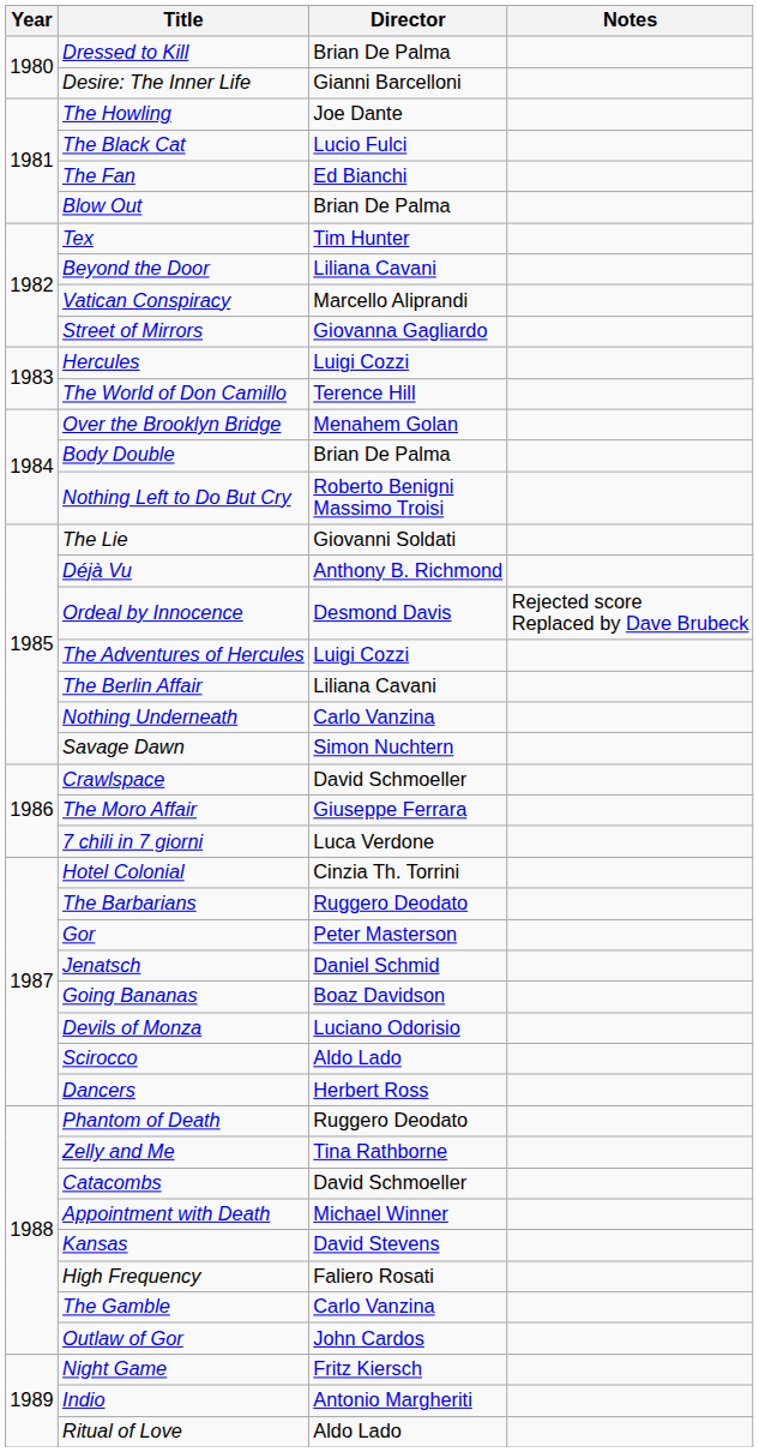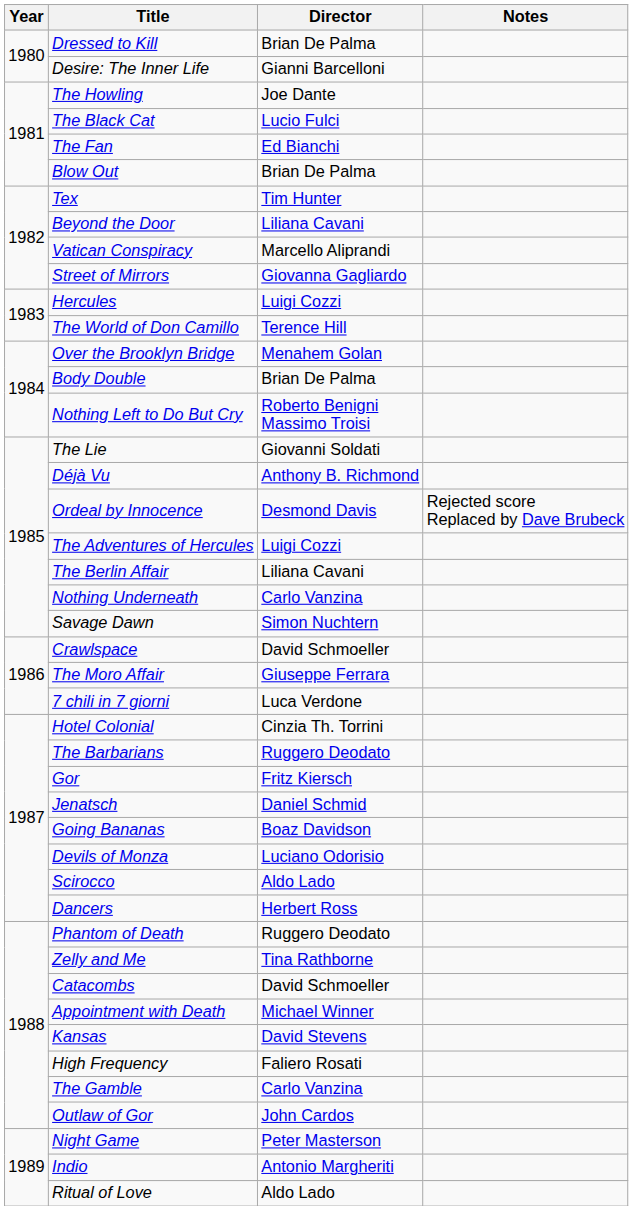 <table class="wikitable sortable">
 <tr>
 <th>Year</th>
 <th>Title</th>
 <th>Director</th>
 <th>Notes</th>
 </tr>
 <tr>
 <td rowspan="2">1980</td>
 <td><em><a href='#'>Dressed to Kill</a></em></td>
 <td>Brian De Palma</td>
 <td></td>
 </tr>
 <tr>
 <td><em>Desire: The Inner Life</em><br></td>
 <td>Gianni Barcelloni</td>
 <td></td>
 </tr>
 <tr>
 <td rowspan="4">1981</td>
 <td><em><a href='#'>The Howling</a></em></td>
 <td>Joe Dante</td>
 <td></td>
 </tr>
 <tr>
 <td><em><a href='#'>The Black Cat</a></em></td>
 <td><a href='#'>Lucio Fulci</a></td>
 <td></td>
 </tr>
 <tr>
 <td><em><a href='#'>The Fan</a></em></td>
 <td><a href='#'>Ed Bianchi</a></td>
 <td></td>
 </tr>
 <tr>
 <td><em><a href='#'>Blow Out</a></em></td>
 <td>Brian De Palma</td>
 <td></td>
 </tr>
 <tr>
 <td rowspan="4">1982</td>
 <td><em><a href='#'>Tex</a></em></td>
 <td><a href='#'>Tim Hunter</a></td>
 <td></td>
 </tr>
 <tr>
 <td><em><a href='#'>Beyond the Door</a></em></td>
 <td><a href='#'>Liliana Cavani</a></td>
 <td></td>
 </tr>
 <tr>
 <td><em><a href='#'>Vatican Conspiracy</a></em><br></td>
 <td>Marcello Aliprandi</td>
 <td></td>
 </tr>
 <tr>
 <td><em><a href='#'>Street of Mirrors</a></em><br></td>
 <td><a href='#'>Giovanna Gagliardo</a></td>
 <td></td>
 </tr>
 <tr>
 <td rowspan="2">1983</td>
 <td><em><a href='#'>Hercules</a></em></td>
 <td><a href='#'>Luigi Cozzi</a></td>
 <td></td>
 </tr>
 <tr>
 <td><em><a href='#'>The World of Don Camillo</a></em></td>
 <td><a href='#'>Terence Hill</a></td>
 <td></td>
 </tr>
 <tr>
 <td rowspan="3">1984</td>
 <td><em><a href='#'>Over the Brooklyn Bridge</a></em></td>
 <td><a href='#'>Menahem Golan</a></td>
 <td></td>
 </tr>
 <tr>
 <td><em><a href='#'>Body Double</a></em></td>
 <td>Brian De Palma</td>
 <td></td>
 </tr>
 <tr>
 <td><em><a href='#'>Nothing Left to Do But Cry</a></em><br></td>
 <td><a href='#'>Roberto Benigni</a><br><a href='#'>Massimo Troisi</a></td>
 <td></td>
 </tr>
 <tr>
 <td rowspan="7">1985</td>
 <td><em>The Lie</em></td>
 <td>Giovanni Soldati</td>
 <td></td>
 </tr>
 <tr>
 <td><em><a href='#'>Déjà Vu</a></em></td>
 <td><a href='#'>Anthony B. Richmond</a></td>
 <td></td>
 </tr>
 <tr>
 <td><a href='#'><em>Ordeal by Innocence</em></a></td>
 <td><a href='#'>Desmond Davis</a></td>
 <td>Rejected score<br>Replaced by <a href='#'>Dave Brubeck</a></td>
 </tr>
 <tr>
 <td><em><a href='#'>The Adventures of Hercules</a></em></td>
 <td><a href='#'>Luigi Cozzi</a></td>
 <td></td>
 </tr>
 <tr>
 <td><em><a href='#'>The Berlin Affair</a></em></td>
 <td>Liliana Cavani</td>
 <td></td>
 </tr>
 <tr>
 <td><em><a href='#'>Nothing Underneath</a></em></td>
 <td><a href='#'>Carlo Vanzina</a></td>
 <td></td>
 </tr>
 <tr>
 <td><em>Savage Dawn</em></td>
 <td><a href='#'>Simon Nuchtern</a></td>
 <td></td>
 </tr>
 <tr>
 <td rowspan="3">1986</td>
 <td><em><a href='#'>Crawlspace</a></em></td>
 <td>David Schmoeller</td>
 <td></td>
 </tr>
 <tr>
 <td><em><a href='#'>The Moro Affair</a></em></td>
 <td><a href='#'>Giuseppe Ferrara</a></td>
 <td></td>
 </tr>
 <tr>
 <td><em><a href='#'>7 chili in 7 giorni</a></em></td>
 <td>Luca Verdone</td>
 <td></td>
 </tr>
 <tr>
 <td rowspan="8">1987</td>
 <td><em><a href='#'>Hotel Colonial</a></em></td>
 <td>Cinzia Th. Torrini</td>
 <td></td>
 </tr>
 <tr>
 <td><em><a href='#'>The Barbarians</a></em></td>
 <td><a href='#'>Ruggero Deodato</a></td>
 <td></td>
 </tr>
 <tr>
 <td><a href='#'><em>Gor</em></a></td>
-<td><a href='#'>Peter Masterson</a></td>
+<td><a href='#'>Fritz Kiersch</a></td>
 <td></td>
 </tr>
 <tr>
 <td><a href='#'><em>Jenatsch</em></a></td>
 <td><a href='#'>Daniel Schmid</a></td>
 <td></td>
 </tr>
 <tr>
 <td><a href='#'><em>Going Bananas</em></a></td>
 <td><a href='#'>Boaz Davidson</a></td>
 <td></td>
 </tr>
 <tr>
 <td><em><a href='#'>Devils of Monza</a></em></td>
 <td><a href='#'>Luciano Odorisio</a></td>
 <td></td>
 </tr>
 <tr>
 <td><em><a href='#'>Scirocco</a></em></td>
 <td><a href='#'>Aldo Lado</a></td>
 <td></td>
 </tr>
 <tr>
 <td><em><a href='#'>Dancers</a></em></td>
 <td><a href='#'>Herbert Ross</a></td>
 <td></td>
 </tr>
 <tr>
 <td rowspan="8">1988</td>
 <td><em><a href='#'>Phantom of Death</a></em></td>
 <td>Ruggero Deodato</td>
 <td></td>
 </tr>
 <tr>
 <td><em><a href='#'>Zelly and Me</a></em></td>
 <td><a href='#'>Tina Rathborne</a></td>
 <td></td>
 </tr>
 <tr>
 <td><em><a href='#'>Catacombs</a></em></td>
 <td>David Schmoeller</td>
 <td></td>
 </tr>
 <tr>
 <td><em><a href='#'>Appointment with Death</a></em></td>
 <td><a href='#'>Michael Winner</a></td>
 <td></td>
 </tr>
 <tr>
 <td><em><a href='#'>Kansas</a></em></td>
 <td><a href='#'>David Stevens</a></td>
 <td></td>
 </tr>
 <tr>
 <td><em>High Frequency</em></td>
 <td>Faliero Rosati</td>
 <td></td>
 </tr>
 <tr>
 <td><em><a href='#'>The Gamble</a></em></td>
 <td><a href='#'>Carlo Vanzina</a></td>
 <td></td>
 </tr>
 <tr>
 <td><em><a href='#'>Outlaw of Gor</a></em></td>
 <td><a href='#'>John Cardos</a></td>
 <td></td>
 </tr>
 <tr>
 <td rowspan="3">1989</td>
 <td><em><a href='#'>Night Game</a></em></td>
-<td><a href='#'>Fritz Kiersch</a></td>
+<td><a href='#'>Peter Masterson</a></td>
 <td></td>
 </tr>
 <tr>
 <td><a href='#'><em>Indio</em></a></td>
 <td><a href='#'>Antonio Margheriti</a></td>
 <td></td>
 </tr>
 <tr>
 <td><em>Ritual of Love</em></td>
 <td>Aldo Lado</td>
 <td></td>
 </tr>
 </table>
